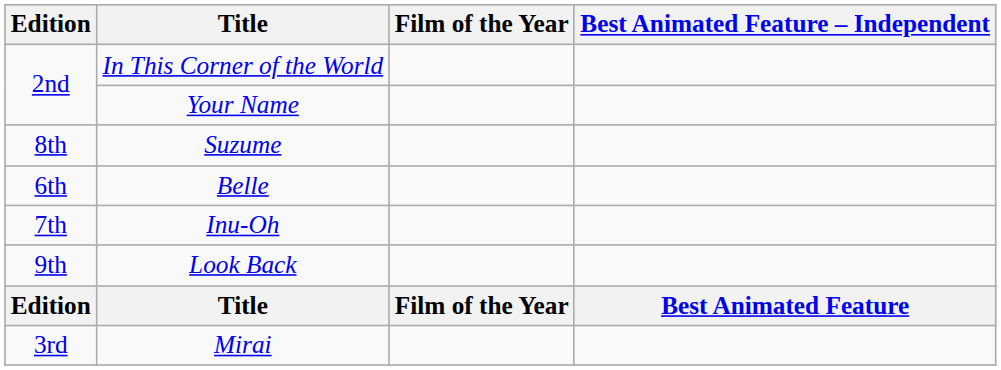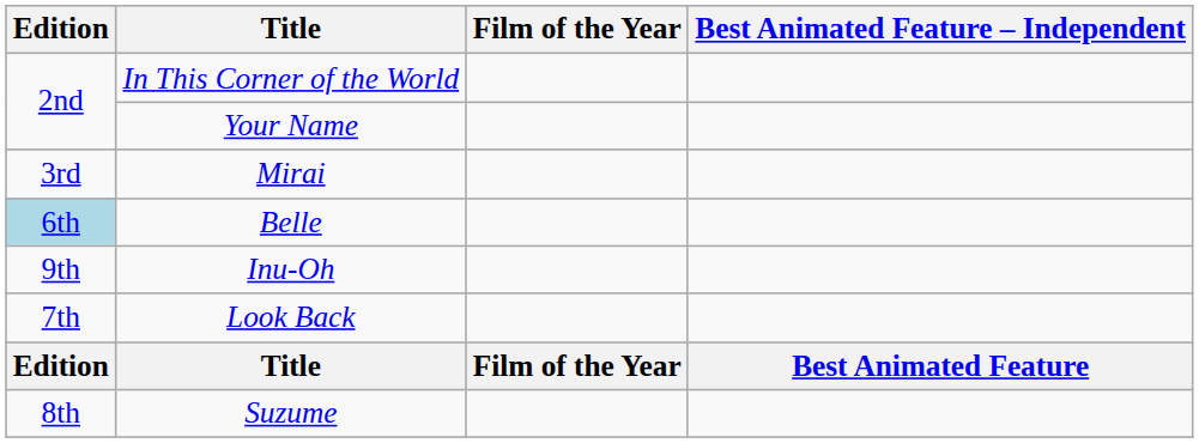 <table class="wikitable plainrowheaders" style="text-align:center;margin:auto;">
 <tr>
 <th>Edition</th>
 <th>Title</th>
 <th>Film of the Year</th>
 <th><a href='#'>Best Animated Feature – Independent</a></th>
 </tr>
 <tr>
 <td rowspan="2"><a href='#'>2nd</a></td>
 <td><em><a href='#'>In This Corner of the World</a></em></td>
 <td></td>
 <td></td>
 </tr>
 <tr>
 <td><em><a href='#'>Your Name</a></em></td>
 <td></td>
 <td></td>
 </tr>
 <tr>
-<td><a href='#'>8th</a></td>
-<td><em><a href='#'>Suzume</a></em></td>
+<td><a href='#'>3rd</a></td>
+<td><em><a href='#'>Mirai</a></em></td>
 <td></td>
 <td></td>
 </tr>
 <tr>
-<td><a href='#'>6th</a></td>
+<td style="background: lightblue;"><a href='#'>6th</a></td>
 <td><em><a href='#'>Belle</a></em></td>
 <td></td>
 <td></td>
 </tr>
 <tr>
-<td><a href='#'>7th</a></td>
+<td><a href='#'>9th</a></td>
 <td><em><a href='#'>Inu-Oh</a></em></td>
 <td></td>
 <td></td>
 </tr>
 <tr>
-<td><a href='#'>9th</a></td>
+<td><a href='#'>7th</a></td>
 <td><em><a href='#'>Look Back</a></em></td>
 <td></td>
 <td></td>
 </tr>
 <tr>
 <th>Edition</th>
 <th>Title</th>
 <th>Film of the Year</th>
 <th><a href='#'>Best Animated Feature</a></th>
 </tr>
 <tr>
-<td><a href='#'>3rd</a></td>
-<td><em><a href='#'>Mirai</a></em></td>
+<td><a href='#'>8th</a></td>
+<td><em><a href='#'>Suzume</a></em></td>
 <td></td>
 <td></td>
 </tr>
 </table>
